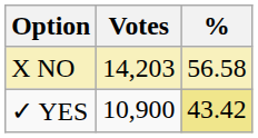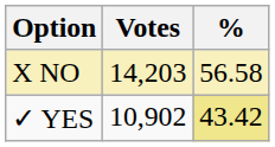 <table class="wikitable">
 <tr>
 <th>Option</th>
 <th>Votes</th>
 <th>%</th>
 </tr>
 <tr>
 <td style=background:#f8f1bd>X NO</td>
 <td style=background:#f8f1bd>14,203</td>
 <td style=background:#f8f1bd>56.58</td>
 </tr>
 <tr>
 <td>✓ YES</td>
-<td>10,900</td>
+<td>10,902</td>
 <td style="background: khaki;">43.42</td>
 </tr>
 </table>
